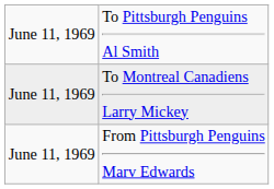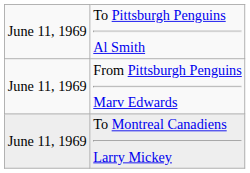 <table class="wikitable">
 <tr>
 <td>June 11, 1969</td>
 <td valign="top">To <a href='#'>Pittsburgh Penguins</a><hr><a href='#'>Al Smith</a></td>
 </tr>
+<tr>
+<td>June 11, 1969</td>
+<td valign="top">From <a href='#'>Pittsburgh Penguins</a><hr><a href='#'>Marv Edwards</a></td>
+</tr>
 <tr bgcolor="#eeeeee">
 <td>June 11, 1969</td>
 <td valign="top">To <a href='#'>Montreal Canadiens</a><hr><a href='#'>Larry Mickey</a></td>
 </tr>
-<tr>
-<td>June 11, 1969</td>
-<td valign="top">From <a href='#'>Pittsburgh Penguins</a><hr><a href='#'>Marv Edwards</a></td>
-</tr>
 </table>
